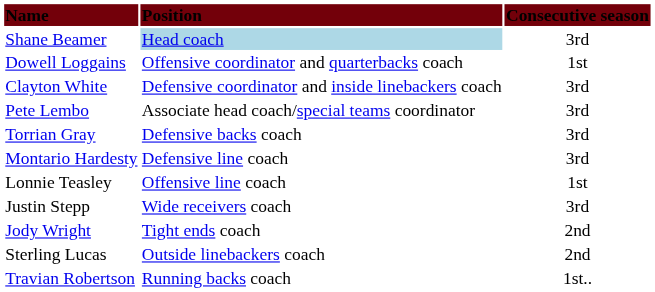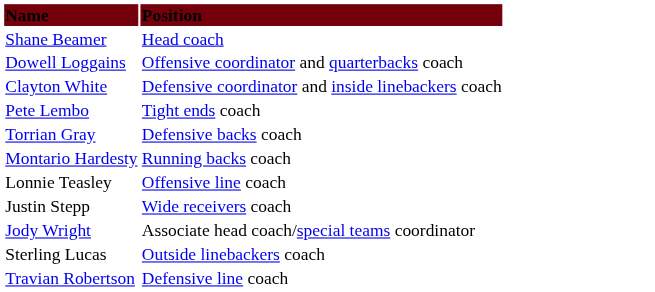 <table class="to colors" style="text-align: left;">
 <tr>
 <th style="background:#73000a;"><span>Name</span></th>
 <th style="background:#73000a;"><span>Position</span></th>
-<th style="background:#73000a;"><span>Consecutive season</span></th>
 </tr>
 <tr>
 <td><a href='#'>Shane Beamer</a></td>
-<td style="background: lightblue;"><a href='#'>Head coach</a></td>
-<td align=center>3rd</td>
+<td><a href='#'>Head coach</a></td>
 </tr>
 <tr>
 <td><a href='#'>Dowell Loggains</a></td>
 <td><a href='#'>Offensive coordinator</a> and <a href='#'>quarterbacks</a> coach</td>
-<td align=center>1st</td>
 </tr>
 <tr>
 <td><a href='#'>Clayton White</a></td>
 <td><a href='#'>Defensive coordinator</a> and <a href='#'>inside linebackers</a> coach</td>
-<td align=center>3rd</td>
 </tr>
 <tr>
 <td><a href='#'>Pete Lembo</a></td>
-<td>Associate head coach/<a href='#'>special teams</a> coordinator</td>
-<td align="center">3rd</td>
+<td><a href='#'>Tight ends</a> coach</td>
 </tr>
 <tr>
 <td><a href='#'>Torrian Gray</a></td>
 <td><a href='#'>Defensive backs</a> coach</td>
-<td align=center>3rd</td>
 </tr>
 <tr>
 <td><a href='#'>Montario Hardesty</a></td>
-<td><a href='#'>Defensive line</a> coach</td>
-<td align=center>3rd</td>
+<td><a href='#'>Running backs</a> coach</td>
 </tr>
 <tr>
 <td>Lonnie Teasley</td>
 <td><a href='#'>Offensive line</a> coach</td>
-<td align=center>1st</td>
 </tr>
 <tr>
 <td>Justin Stepp</td>
 <td><a href='#'>Wide receivers</a> coach</td>
-<td align=center>3rd</td>
 </tr>
 <tr>
 <td><a href='#'>Jody Wright</a></td>
-<td><a href='#'>Tight ends</a> coach</td>
-<td align=center>2nd</td>
+<td>Associate head coach/<a href='#'>special teams</a> coordinator</td>
 </tr>
 <tr>
 <td>Sterling Lucas</td>
 <td><a href='#'>Outside linebackers</a> coach</td>
-<td align=center>2nd</td>
 </tr>
 <tr>
 <td><a href='#'>Travian Robertson</a></td>
-<td><a href='#'>Running backs</a> coach</td>
-<td align=center>1st..</td>
+<td><a href='#'>Defensive line</a> coach</td>
 </tr>
 </table>
